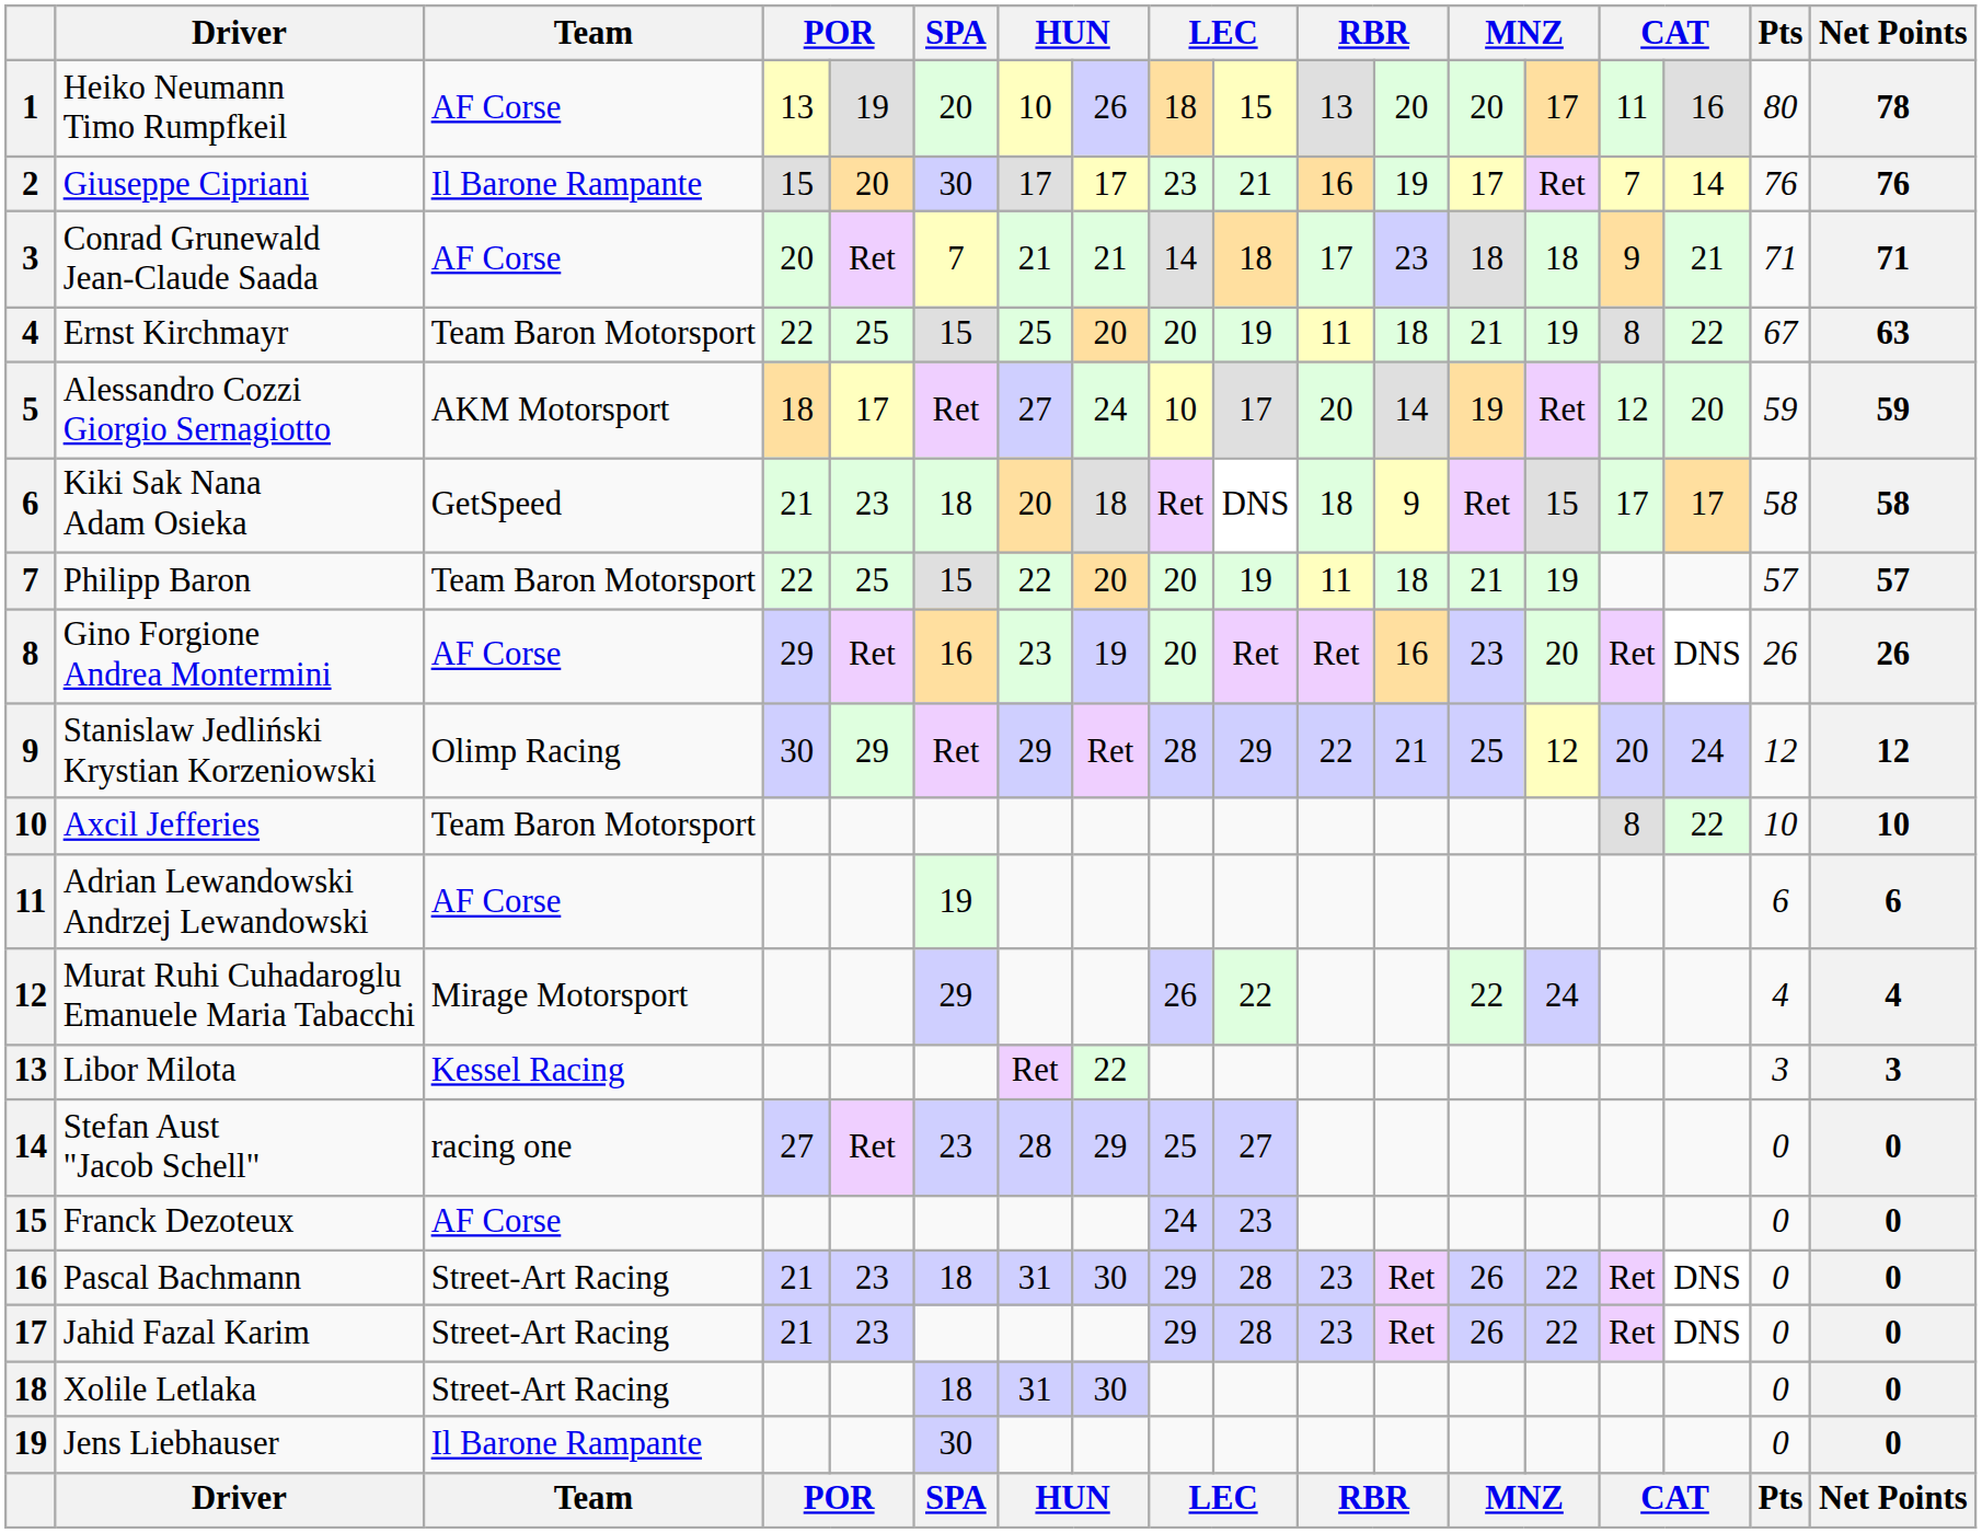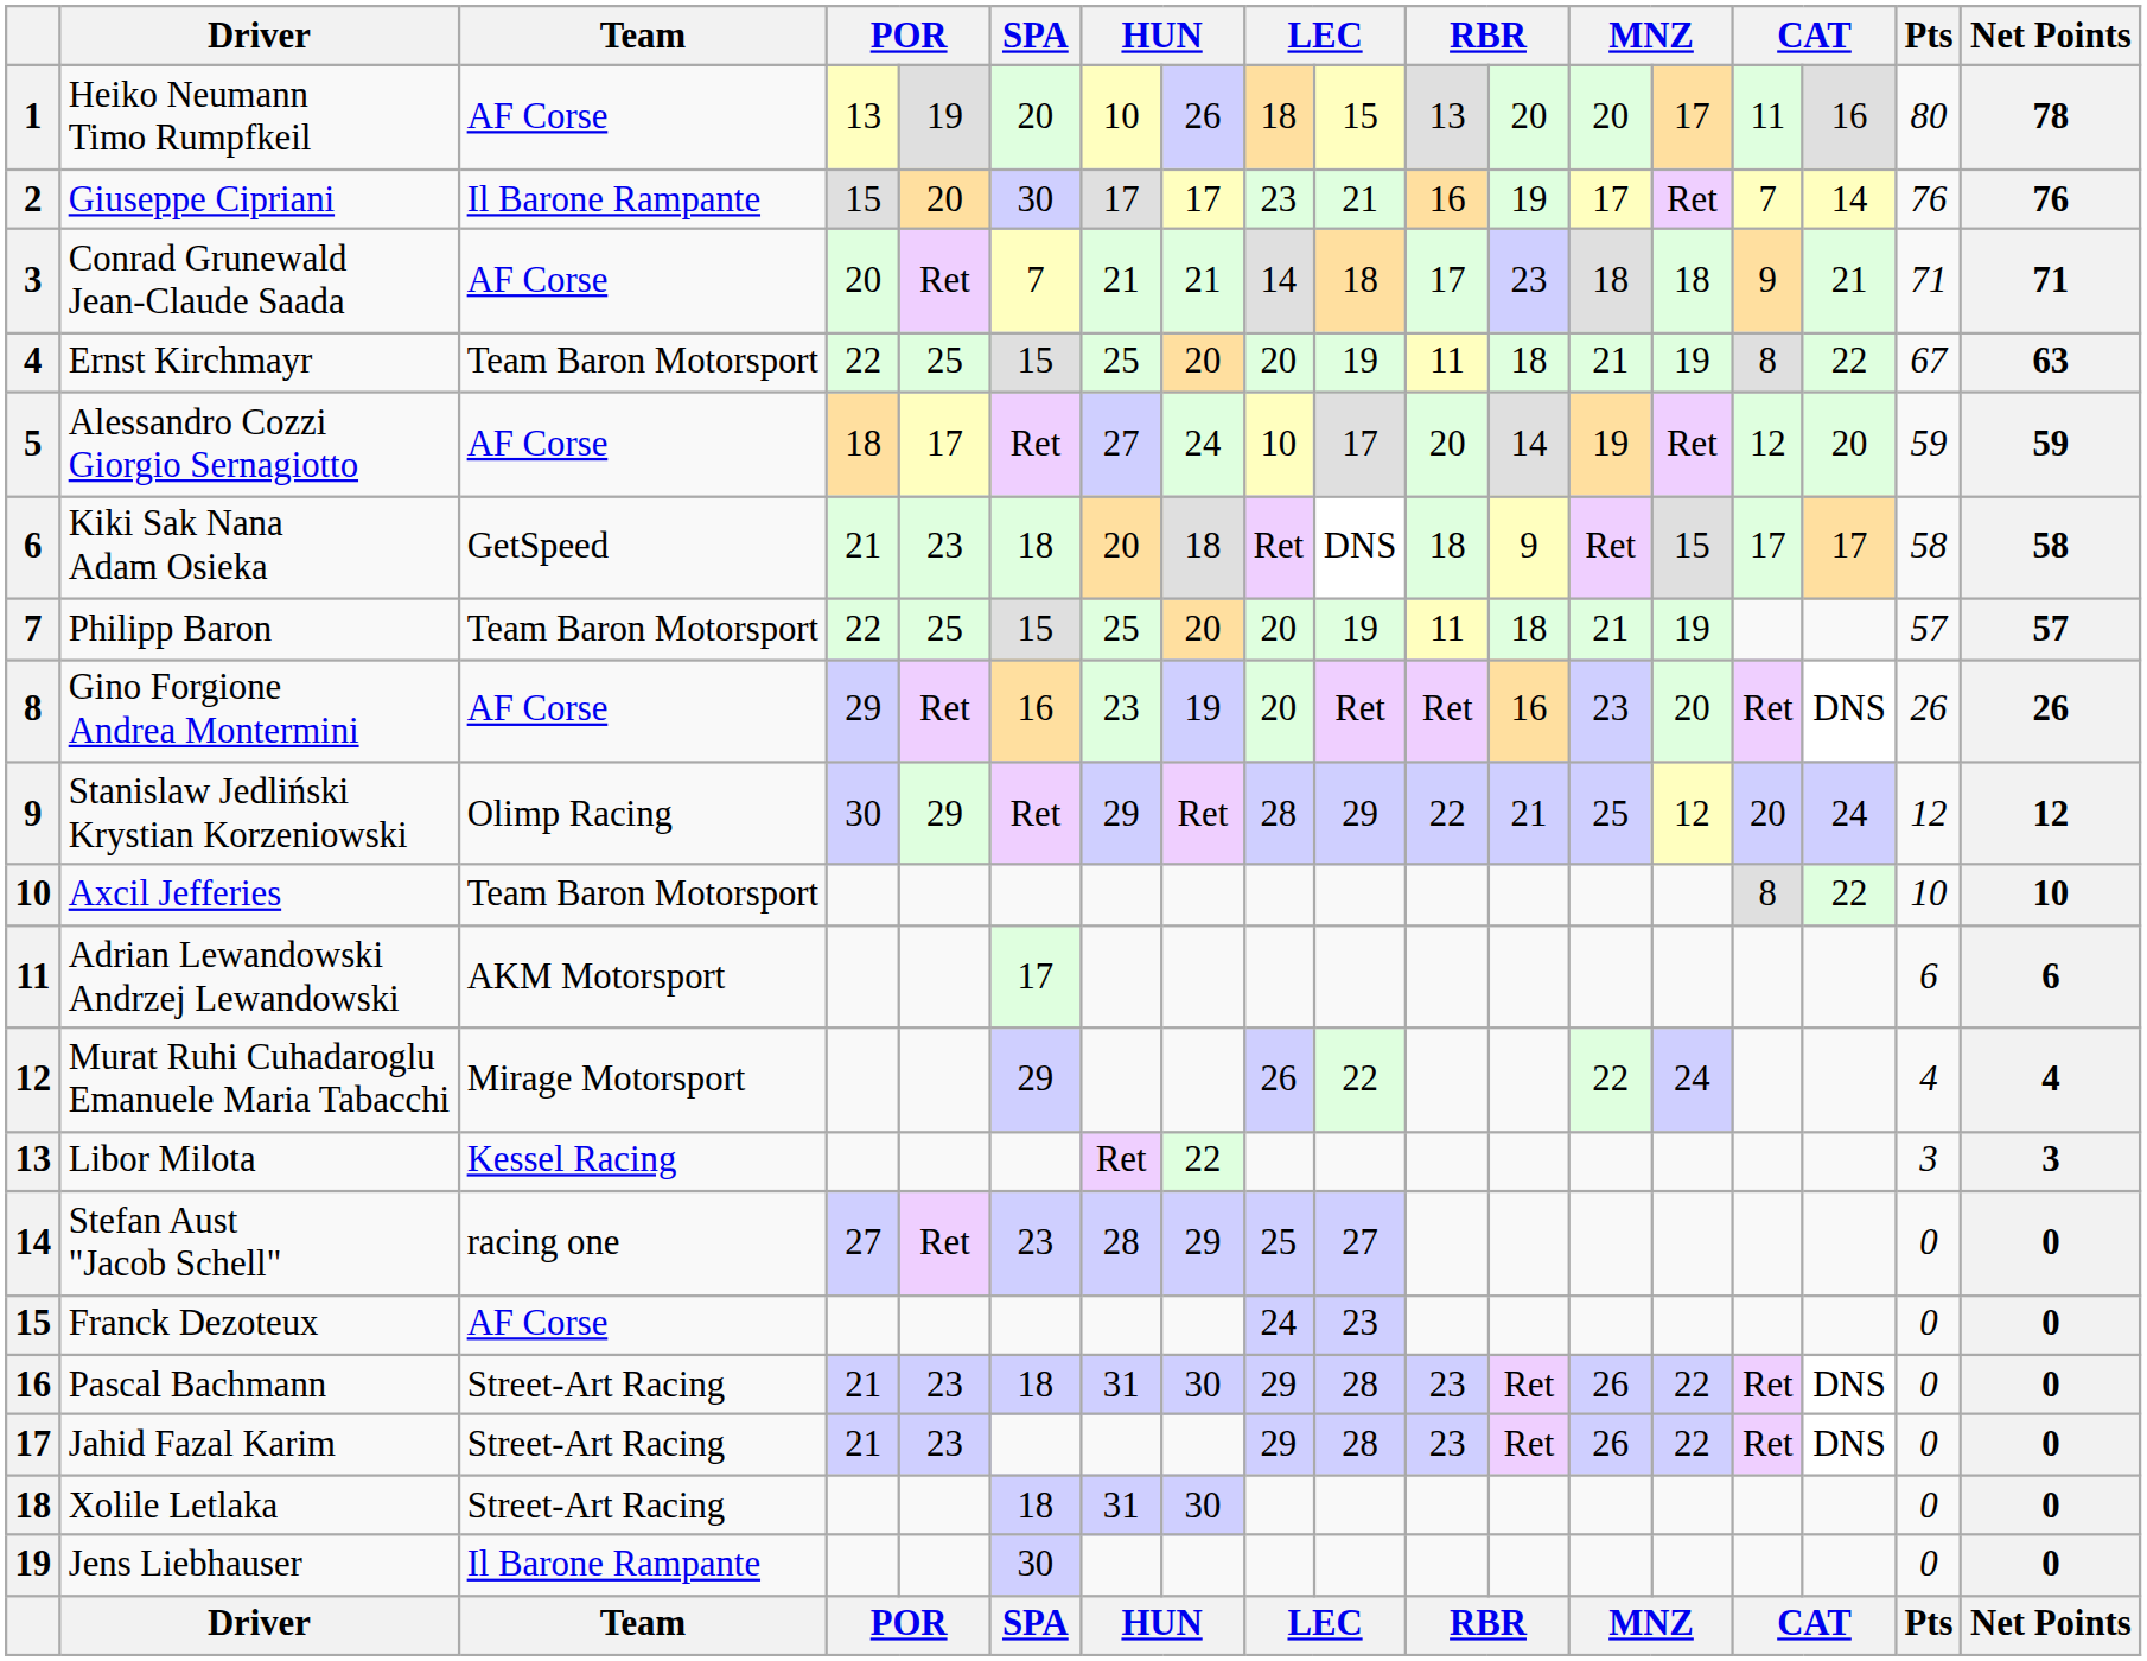 <table class="wikitable" style="font-size:85%; text-align:center">
 <tr>
 <th valign="middle"></th>
 <th valign="middle">Driver</th>
 <th>Team</th>
 <th colspan="2" style="width: 4em;"><a href='#'>POR</a><br></th>
 <th colspan="1" style="width: 2em;"><a href='#'>SPA</a><br></th>
 <th colspan="2" style="width: 4em;"><a href='#'>HUN</a><br></th>
 <th colspan="2" style="width: 4em;"><a href='#'>LEC</a><br></th>
 <th colspan="2" style="width: 4em;"><a href='#'>RBR</a><br></th>
 <th colspan="2" style="width: 4em;"><a href='#'>MNZ</a><br></th>
 <th colspan="2" style="width: 4em;"><a href='#'>CAT</a><br></th>
 <th valign="middle">Pts</th>
 <th valign="middle">Net Points</th>
 </tr>
 <tr>
 <th>1</th>
 <td align="left"> Heiko Neumann<br> Timo Rumpfkeil</td>
 <td align="left"> <a href='#'>AF Corse</a></td>
 <td style="background:#ffffbf;">13</td>
 <td style="background:#dfdfdf;">19</td>
 <td style="background:#dfffdf;">20</td>
 <td style="background:#ffffbf;">10</td>
 <td style="background:#cfcfff;">26</td>
 <td style="background:#ffdf9f;">18</td>
 <td style="background:#ffffbf;">15</td>
 <td style="background:#dfdfdf;">13</td>
 <td style="background:#dfffdf;">20</td>
 <td style="background:#dfffdf;">20</td>
 <td style="background:#ffdf9f;">17</td>
 <td style="background:#dfffdf;">11</td>
 <td style="background:#dfdfdf;">16</td>
 <td><em>80</em></td>
 <th>78</th>
 </tr>
 <tr>
 <th>2</th>
 <td align="left"> <a href='#'>Giuseppe Cipriani</a></td>
 <td align="left"> <a href='#'>Il Barone Rampante</a></td>
 <td style="background:#dfdfdf;">15</td>
 <td style="background:#ffdf9f;">20</td>
 <td style="background:#cfcfff;">30</td>
 <td style="background:#dfdfdf;">17</td>
 <td style="background:#ffffbf;">17</td>
 <td style="background:#dfffdf;">23</td>
 <td style="background:#dfffdf;">21</td>
 <td style="background:#ffdf9f;">16</td>
 <td style="background:#dfffdf;">19</td>
 <td style="background:#ffffbf;">17</td>
 <td style="background:#efcfff;">Ret</td>
 <td style="background:#ffffbf;">7</td>
 <td style="background:#ffffbf;">14</td>
 <td><em>76</em></td>
 <th>76</th>
 </tr>
 <tr>
 <th>3</th>
 <td align="left"> Conrad Grunewald<br> Jean-Claude Saada</td>
 <td align="left"> <a href='#'>AF Corse</a></td>
 <td style="background:#dfffdf;">20</td>
 <td style="background:#efcfff;">Ret</td>
 <td style="background:#ffffbf;">7</td>
 <td style="background:#dfffdf;">21</td>
 <td style="background:#dfffdf;">21</td>
 <td style="background:#dfdfdf;">14</td>
 <td style="background:#ffdf9f;">18</td>
 <td style="background:#dfffdf;">17</td>
 <td style="background:#cfcfff;">23</td>
 <td style="background:#dfdfdf;">18</td>
 <td style="background:#dfffdf;">18</td>
 <td style="background:#ffdf9f;">9</td>
 <td style="background:#dfffdf;">21</td>
 <td><em>71</em></td>
 <th>71</th>
 </tr>
 <tr>
 <th>4</th>
 <td align="left"> Ernst Kirchmayr</td>
 <td align="left"> Team Baron Motorsport</td>
 <td style="background:#dfffdf;">22</td>
 <td style="background:#dfffdf;">25</td>
 <td style="background:#dfdfdf;">15</td>
 <td style="background:#dfffdf;">25</td>
 <td style="background:#ffdf9f;">20</td>
 <td style="background:#dfffdf;">20</td>
 <td style="background:#dfffdf;">19</td>
 <td style="background:#ffffbf;">11</td>
 <td style="background:#dfffdf;">18</td>
 <td style="background:#dfffdf;">21</td>
 <td style="background:#dfffdf;">19</td>
 <td style="background:#dfdfdf;">8</td>
 <td style="background:#dfffdf;">22</td>
 <td><em>67</em></td>
 <th>63</th>
 </tr>
 <tr>
 <th>5</th>
 <td align="left"> Alessandro Cozzi<br> <a href='#'>Giorgio Sernagiotto</a></td>
-<td align="left"> AKM Motorsport</td>
+<td align="left"> <a href='#'>AF Corse</a></td>
 <td style="background:#ffdf9f;">18</td>
 <td style="background:#ffffbf;">17</td>
 <td style="background:#efcfff;">Ret</td>
 <td style="background:#cfcfff;">27</td>
 <td style="background:#dfffdf;">24</td>
 <td style="background:#ffffbf;">10</td>
 <td style="background:#dfdfdf;">17</td>
 <td style="background:#dfffdf;">20</td>
 <td style="background:#dfdfdf;">14</td>
 <td style="background:#ffdf9f;">19</td>
 <td style="background:#efcfff;">Ret</td>
 <td style="background:#dfffdf;">12</td>
 <td style="background:#dfffdf;">20</td>
 <td><em>59</em></td>
 <th>59</th>
 </tr>
 <tr>
 <th>6</th>
 <td align="left"> Kiki Sak Nana<br> Adam Osieka</td>
 <td align="left"> GetSpeed</td>
 <td style="background:#dfffdf;">21</td>
 <td style="background:#dfffdf;">23</td>
 <td style="background:#dfffdf;">18</td>
 <td style="background:#ffdf9f;">20</td>
 <td style="background:#dfdfdf;">18</td>
 <td style="background:#efcfff;">Ret</td>
 <td style="background:#ffffff;">DNS</td>
 <td style="background:#dfffdf;">18</td>
 <td style="background:#ffffbf;">9</td>
 <td style="background:#efcfff;">Ret</td>
 <td style="background:#dfdfdf;">15</td>
 <td style="background:#dfffdf;">17</td>
 <td style="background:#ffdf9f;">17</td>
 <td><em>58</em></td>
 <th>58</th>
 </tr>
 <tr>
 <th>7</th>
 <td align="left"> Philipp Baron</td>
 <td align="left"> Team Baron Motorsport</td>
 <td style="background:#dfffdf;">22</td>
 <td style="background:#dfffdf;">25</td>
 <td style="background:#dfdfdf;">15</td>
-<td style="background:#dfffdf;">22</td>
+<td style="background:#dfffdf;">25</td>
 <td style="background:#ffdf9f;">20</td>
 <td style="background:#dfffdf;">20</td>
 <td style="background:#dfffdf;">19</td>
 <td style="background:#ffffbf;">11</td>
 <td style="background:#dfffdf;">18</td>
 <td style="background:#dfffdf;">21</td>
 <td style="background:#dfffdf;">19</td>
 <td></td>
 <td></td>
 <td><em>57</em></td>
 <th>57</th>
 </tr>
 <tr>
 <th>8</th>
 <td align="left"> Gino Forgione<br> <a href='#'>Andrea Montermini</a></td>
 <td align="left"> <a href='#'>AF Corse</a></td>
 <td style="background:#cfcfff;">29</td>
 <td style="background:#efcfff;">Ret</td>
 <td style="background:#ffdf9f;">16</td>
 <td style="background:#dfffdf;">23</td>
 <td style="background:#cfcfff;">19</td>
 <td style="background:#dfffdf;">20</td>
 <td style="background:#efcfff;">Ret</td>
 <td style="background:#efcfff;">Ret</td>
 <td style="background:#ffdf9f;">16</td>
 <td style="background:#cfcfff;">23</td>
 <td style="background:#dfffdf;">20</td>
 <td style="background:#efcfff;">Ret</td>
 <td style="background:#ffffff;">DNS</td>
 <td><em>26</em></td>
 <th>26</th>
 </tr>
 <tr>
 <th>9</th>
 <td align="left"> Stanislaw Jedliński<br> Krystian Korzeniowski</td>
 <td align="left"> Olimp Racing</td>
 <td style="background:#cfcfff;">30</td>
 <td style="background:#dfffdf;">29</td>
 <td style="background:#efcfff;">Ret</td>
 <td style="background:#cfcfff;">29</td>
 <td style="background:#efcfff;">Ret</td>
 <td style="background:#cfcfff;">28</td>
 <td style="background:#cfcfff;">29</td>
 <td style="background:#cfcfff;">22</td>
 <td style="background:#cfcfff;">21</td>
 <td style="background:#cfcfff;">25</td>
 <td style="background:#ffffbf;">12</td>
 <td style="background:#cfcfff;">20</td>
 <td style="background:#cfcfff;">24</td>
 <td><em>12</em></td>
 <th>12</th>
 </tr>
 <tr>
 <th>10</th>
 <td align="left"> <a href='#'>Axcil Jefferies</a></td>
 <td align="left"> Team Baron Motorsport</td>
 <td></td>
 <td></td>
 <td></td>
 <td></td>
 <td></td>
 <td></td>
 <td></td>
 <td></td>
 <td></td>
 <td></td>
 <td></td>
 <td style="background:#dfdfdf;">8</td>
 <td style="background:#dfffdf;">22</td>
 <td><em>10</em></td>
 <th>10</th>
 </tr>
 <tr>
 <th>11</th>
 <td align="left"> Adrian Lewandowski<br> Andrzej Lewandowski</td>
-<td align="left"> <a href='#'>AF Corse</a></td>
+<td align="left"> AKM Motorsport</td>
 <td></td>
 <td></td>
-<td style="background:#dfffdf;">19</td>
+<td style="background:#dfffdf;">17</td>
 <td></td>
 <td></td>
 <td></td>
 <td></td>
 <td></td>
 <td></td>
 <td></td>
 <td></td>
 <td></td>
 <td></td>
 <td><em>6</em></td>
 <th>6</th>
 </tr>
 <tr>
 <th>12</th>
 <td align="left"> Murat Ruhi Cuhadaroglu<br> Emanuele Maria Tabacchi</td>
 <td align="left"> Mirage Motorsport</td>
 <td></td>
 <td></td>
 <td style="background:#cfcfff;">29</td>
 <td></td>
 <td></td>
 <td style="background:#cfcfff;">26</td>
 <td style="background:#dfffdf;">22</td>
 <td></td>
 <td></td>
 <td style="background:#dfffdf;">22</td>
 <td style="background:#cfcfff;">24</td>
 <td></td>
 <td></td>
 <td><em>4</em></td>
 <th>4</th>
 </tr>
 <tr>
 <th>13</th>
 <td align="left"> Libor Milota</td>
 <td align="left"> <a href='#'>Kessel Racing</a></td>
 <td></td>
 <td></td>
 <td></td>
 <td style="background:#efcfff;">Ret</td>
 <td style="background:#dfffdf;">22</td>
 <td></td>
 <td></td>
 <td></td>
 <td></td>
 <td></td>
 <td></td>
 <td></td>
 <td></td>
 <td><em>3</em></td>
 <th>3</th>
 </tr>
 <tr>
 <th>14</th>
 <td align="left"> Stefan Aust<br> "Jacob Schell"</td>
 <td align="left"> racing one</td>
 <td style="background:#cfcfff;">27</td>
 <td style="background:#efcfff;">Ret</td>
 <td style="background:#cfcfff;">23</td>
 <td style="background:#cfcfff;">28</td>
 <td style="background:#cfcfff;">29</td>
 <td style="background:#cfcfff;">25</td>
 <td style="background:#cfcfff;">27</td>
 <td></td>
 <td></td>
 <td></td>
 <td></td>
 <td></td>
 <td></td>
 <td><em>0</em></td>
 <th>0</th>
 </tr>
 <tr>
 <th>15</th>
 <td align="left"> Franck Dezoteux</td>
 <td align="left"> <a href='#'>AF Corse</a></td>
 <td></td>
 <td></td>
 <td></td>
 <td></td>
 <td></td>
 <td style="background:#cfcfff;">24</td>
 <td style="background:#cfcfff;">23</td>
 <td></td>
 <td></td>
 <td></td>
 <td></td>
 <td></td>
 <td></td>
 <td><em>0</em></td>
 <th>0</th>
 </tr>
 <tr>
 <th>16</th>
 <td align="left"> Pascal Bachmann</td>
 <td align="left"> Street-Art Racing</td>
 <td style="background:#cfcfff;">21</td>
 <td style="background:#cfcfff;">23</td>
 <td style="background:#cfcfff;">18</td>
 <td style="background:#cfcfff;">31</td>
 <td style="background:#cfcfff;">30</td>
 <td style="background:#cfcfff;">29</td>
 <td style="background:#cfcfff;">28</td>
 <td style="background:#cfcfff;">23</td>
 <td style="background:#efcfff;">Ret</td>
 <td style="background:#cfcfff;">26</td>
 <td style="background:#cfcfff;">22</td>
 <td style="background:#efcfff;">Ret</td>
 <td style="background:#ffffff;">DNS</td>
 <td><em>0</em></td>
 <th>0</th>
 </tr>
 <tr>
 <th>17</th>
 <td align="left"> Jahid Fazal Karim</td>
 <td align="left"> Street-Art Racing</td>
 <td style="background:#cfcfff;">21</td>
 <td style="background:#cfcfff;">23</td>
 <td></td>
 <td></td>
 <td></td>
 <td style="background:#cfcfff;">29</td>
 <td style="background:#cfcfff;">28</td>
 <td style="background:#cfcfff;">23</td>
 <td style="background:#efcfff;">Ret</td>
 <td style="background:#cfcfff;">26</td>
 <td style="background:#cfcfff;">22</td>
 <td style="background:#efcfff;">Ret</td>
 <td style="background:#ffffff;">DNS</td>
 <td><em>0</em></td>
 <th>0</th>
 </tr>
 <tr>
 <th>18</th>
 <td align="left"> Xolile Letlaka</td>
 <td align="left"> Street-Art Racing</td>
 <td></td>
 <td></td>
 <td style="background:#cfcfff;">18</td>
 <td style="background:#cfcfff;">31</td>
 <td style="background:#cfcfff;">30</td>
 <td></td>
 <td></td>
 <td></td>
 <td></td>
 <td></td>
 <td></td>
 <td></td>
 <td></td>
 <td><em>0</em></td>
 <th>0</th>
 </tr>
 <tr>
 <th>19</th>
 <td align="left"> Jens Liebhauser</td>
 <td align="left"> <a href='#'>Il Barone Rampante</a></td>
 <td></td>
 <td></td>
 <td style="background:#cfcfff;">30</td>
 <td></td>
 <td></td>
 <td></td>
 <td></td>
 <td></td>
 <td></td>
 <td></td>
 <td></td>
 <td></td>
 <td></td>
 <td><em>0</em></td>
 <th>0</th>
 </tr>
 <tr>
 <th valign="middle"></th>
 <th valign="middle">Driver</th>
 <th>Team</th>
 <th colspan="2" style="width: 4em;"><a href='#'>POR</a><br></th>
 <th colspan="1" style="width: 2em;"><a href='#'>SPA</a><br></th>
 <th colspan="2" style="width: 4em;"><a href='#'>HUN</a><br></th>
 <th colspan="2" style="width: 4em;"><a href='#'>LEC</a><br></th>
 <th colspan="2" style="width: 4em;"><a href='#'>RBR</a><br></th>
 <th colspan="2" style="width: 4em;"><a href='#'>MNZ</a><br></th>
 <th colspan="2" style="width: 4em;"><a href='#'>CAT</a><br></th>
 <th valign="middle">Pts</th>
 <th valign="middle">Net Points</th>
 </tr>
 </table>
